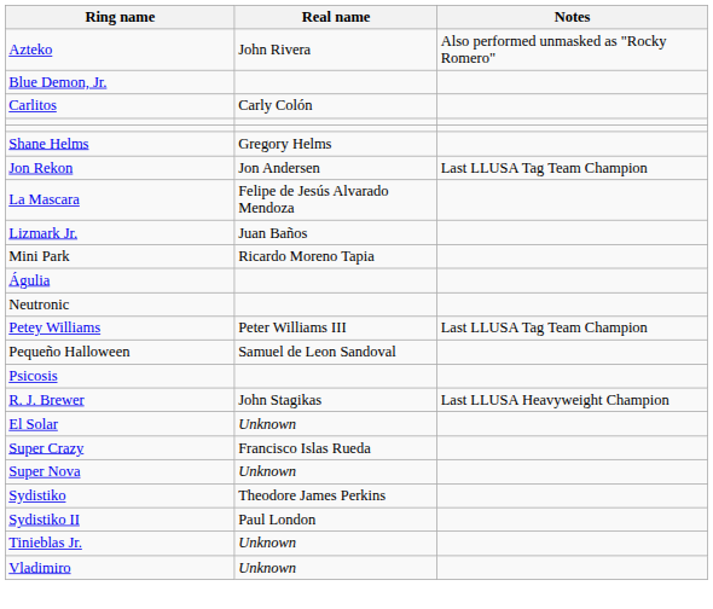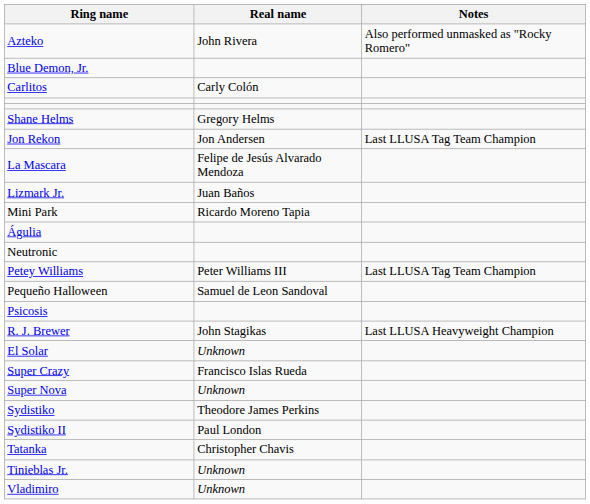 <table class="wikitable sortable" align="left center" width="59%">
 <tr>
 <th width="17%">Ring name</th>
 <th width="15%">Real name</th>
 <th width="20%">Notes</th>
 </tr>
 <tr>
 <td><a href='#'>Azteko</a></td>
 <td>John Rivera</td>
 <td>Also performed unmasked as "Rocky Romero"</td>
 </tr>
 <tr>
 <td><a href='#'>Blue Demon, Jr.</a></td>
 <td><em></em></td>
 <td></td>
 </tr>
 <tr>
 <td><a href='#'>Carlitos</a></td>
 <td>Carly Colón</td>
 <td></td>
 </tr>
 <tr>
 <td></td>
 <td><em></em></td>
 <td></td>
 </tr>
 <tr>
 <td></td>
 <td><em></em></td>
 <td></td>
 </tr>
 <tr>
 <td><a href='#'>Shane Helms</a></td>
 <td>Gregory Helms</td>
 <td></td>
 </tr>
 <tr>
 <td><a href='#'>Jon Rekon</a></td>
 <td>Jon Andersen</td>
 <td>Last LLUSA Tag Team Champion</td>
 </tr>
 <tr>
 <td><a href='#'>La Mascara</a></td>
 <td>Felipe de Jesús Alvarado Mendoza</td>
 <td></td>
 </tr>
 <tr>
 <td><a href='#'>Lizmark Jr.</a></td>
 <td>Juan Baños</td>
 <td></td>
 </tr>
 <tr>
 <td>Mini Park</td>
 <td>Ricardo Moreno Tapia</td>
 <td></td>
 </tr>
 <tr>
 <td><a href='#'>Águlia</a></td>
 <td></td>
 <td></td>
 </tr>
 <tr>
 <td>Neutronic</td>
 <td><em></em></td>
 <td></td>
 </tr>
 <tr>
 <td><a href='#'>Petey Williams</a></td>
 <td>Peter Williams III</td>
 <td>Last LLUSA Tag Team Champion</td>
 </tr>
 <tr>
 <td>Pequeño Halloween</td>
 <td>Samuel de Leon Sandoval</td>
 <td></td>
 </tr>
 <tr>
 <td><a href='#'>Psicosis</a></td>
 <td></td>
 <td></td>
 </tr>
 <tr>
 <td><a href='#'>R. J. Brewer</a></td>
 <td>John Stagikas</td>
 <td>Last LLUSA Heavyweight Champion</td>
 </tr>
 <tr>
 <td><a href='#'>El Solar</a></td>
 <td><em>Unknown</em></td>
 <td></td>
 </tr>
 <tr>
 <td><a href='#'>Super Crazy</a></td>
 <td>Francisco Islas Rueda</td>
 <td></td>
 </tr>
 <tr>
 <td><a href='#'>Super Nova</a></td>
 <td><em>Unknown</em></td>
 <td></td>
 </tr>
 <tr>
 <td><a href='#'>Sydistiko</a></td>
 <td>Theodore James Perkins</td>
 <td></td>
 </tr>
 <tr>
 <td><a href='#'>Sydistiko II</a></td>
 <td>Paul London</td>
 <td></td>
 </tr>
 <tr>
+<td><a href='#'>Tatanka</a></td>
+<td>Christopher Chavis</td>
+<td></td>
+</tr>
+<tr>
 <td><a href='#'>Tinieblas Jr.</a></td>
 <td><em>Unknown</em></td>
 <td></td>
 </tr>
 <tr>
 <td><a href='#'>Vladimiro</a></td>
 <td><em>Unknown</em></td>
 <td></td>
 </tr>
 </table>
